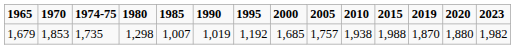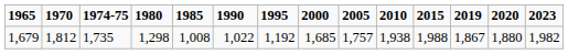 <table class="wikitable">
 <tr>
 <td><strong>1965</strong></td>
 <td><strong>1970</strong></td>
 <td><strong>1974-75</strong></td>
 <td><strong>1980</strong></td>
 <td><strong>1985</strong></td>
 <td><strong>1990</strong></td>
 <td><strong>1995</strong></td>
 <td><strong>2000</strong></td>
 <td><strong>2005</strong></td>
 <td><strong>2010</strong></td>
 <td><strong>2015</strong></td>
 <td><strong>2019</strong></td>
 <td><strong>2020</strong></td>
 <td><strong>2023</strong></td>
 </tr>
 <tr>
 <td>1,679</td>
-<td>1,853</td>
+<td>1,812</td>
 <td>1,735</td>
 <td> 1,298</td>
-<td> 1,007</td>
-<td>  1,019</td>
+<td> 1,008</td>
+<td>  1,022</td>
 <td> 1,192</td>
 <td> 1,685</td>
 <td>1,757</td>
 <td>1,938</td>
 <td>1,988</td>
-<td>1,870</td>
+<td>1,867</td>
 <td>1,880</td>
 <td>1,982</td>
 </tr>
 </table>
